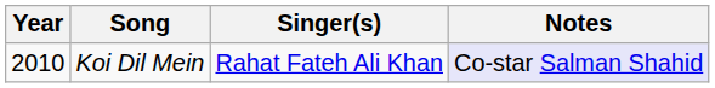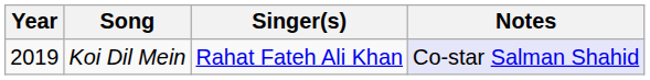 <table class="wikitable">
 <tr>
 <th>Year</th>
 <th>Song</th>
 <th>Singer(s)</th>
 <th>Notes</th>
 </tr>
 <tr>
-<td>2010</td>
+<td>2019</td>
 <td><em>Koi Dil Mein</em></td>
 <td><a href='#'>Rahat Fateh Ali Khan</a></td>
 <td style="background: lavender;">Co-star <a href='#'>Salman Shahid</a></td>
 </tr>
 </table>
